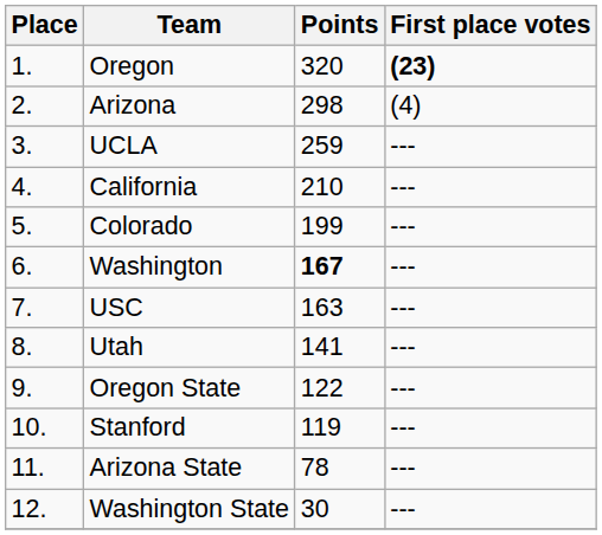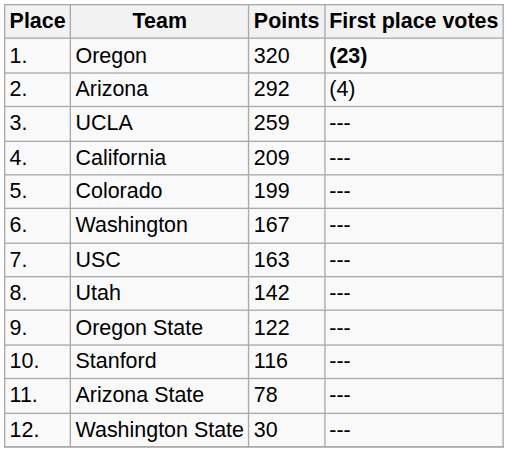 <table class="wikitable">
 <tr>
 <th>Place</th>
 <th>Team</th>
 <th>Points</th>
 <th>First place votes</th>
 </tr>
 <tr>
 <td>1.</td>
 <td>Oregon</td>
 <td>320</td>
 <td><strong>(23)</strong></td>
 </tr>
 <tr>
 <td>2.</td>
 <td>Arizona</td>
-<td>298</td>
+<td>292</td>
 <td>(4)</td>
 </tr>
 <tr>
 <td>3.</td>
 <td>UCLA</td>
 <td>259</td>
 <td>---</td>
 </tr>
 <tr>
 <td>4.</td>
 <td>California</td>
-<td>210</td>
+<td>209</td>
 <td>---</td>
 </tr>
 <tr>
 <td>5.</td>
 <td>Colorado</td>
 <td>199</td>
 <td>---</td>
 </tr>
 <tr>
 <td>6.</td>
 <td>Washington</td>
-<td><strong>167</strong></td>
+<td>167</td>
 <td>---</td>
 </tr>
 <tr>
 <td>7.</td>
 <td>USC</td>
 <td>163</td>
 <td>---</td>
 </tr>
 <tr>
 <td>8.</td>
 <td>Utah</td>
-<td>141</td>
+<td>142</td>
 <td>---</td>
 </tr>
 <tr>
 <td>9.</td>
 <td>Oregon State</td>
 <td>122</td>
 <td>---</td>
 </tr>
 <tr>
 <td>10.</td>
 <td>Stanford</td>
-<td>119</td>
+<td>116</td>
 <td>---</td>
 </tr>
 <tr>
 <td>11.</td>
 <td>Arizona State</td>
 <td>78</td>
 <td>---</td>
 </tr>
 <tr>
 <td>12.</td>
 <td>Washington State</td>
 <td>30</td>
 <td>---</td>
 </tr>
 <tr>
 </tr>
 </table>
